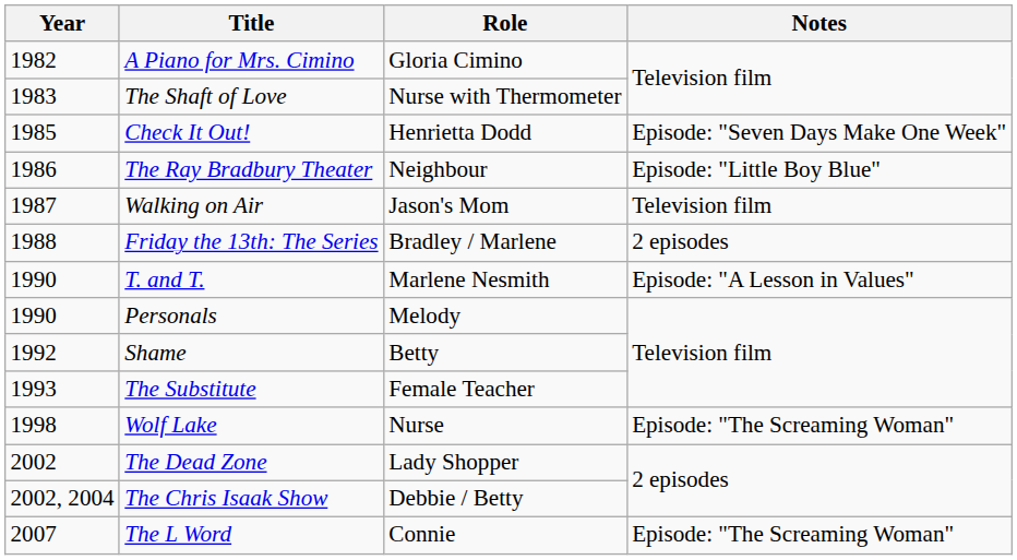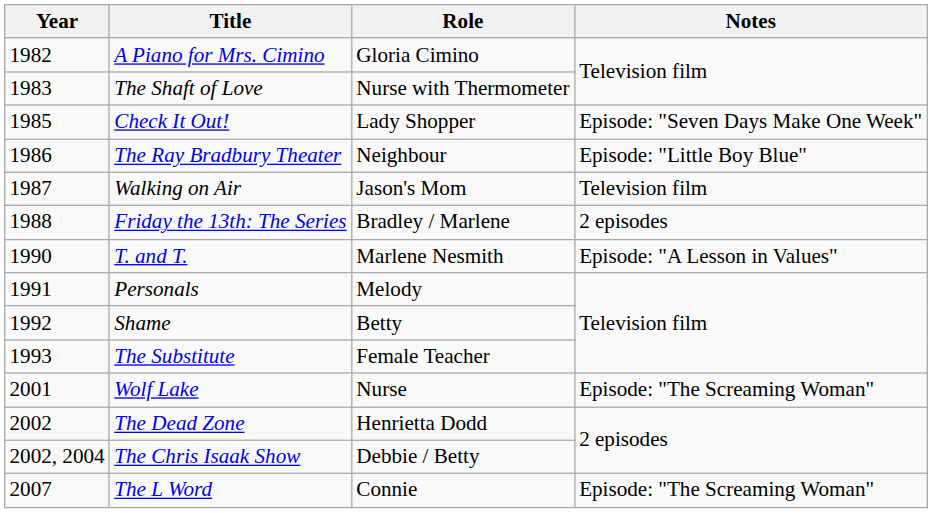 <table class="wikitable sortable">
 <tr>
 <th>Year</th>
 <th>Title</th>
 <th>Role</th>
 <th class="unsortable">Notes</th>
 </tr>
 <tr>
 <td>1982</td>
 <td data-sort-value="Piano for Mrs. Cimino, A"><em><a href='#'>A Piano for Mrs. Cimino</a></em></td>
 <td>Gloria Cimino</td>
 <td rowspan="2">Television film</td>
 </tr>
 <tr>
 <td>1983</td>
 <td data-sort-value="Shaft of Love, The"><em>The Shaft of Love</em></td>
 <td>Nurse with Thermometer</td>
 </tr>
 <tr>
 <td>1985</td>
 <td><a href='#'><em>Check It Out!</em></a></td>
-<td>Henrietta Dodd</td>
+<td>Lady Shopper</td>
 <td>Episode: "Seven Days Make One Week"</td>
 </tr>
 <tr>
 <td>1986</td>
 <td data-sort-value="Ray Bradbury Theater, The"><em><a href='#'>The Ray Bradbury Theater</a></em></td>
 <td>Neighbour</td>
 <td>Episode: "Little Boy Blue"</td>
 </tr>
 <tr>
 <td>1987</td>
 <td><em>Walking on Air</em></td>
 <td>Jason's Mom</td>
 <td>Television film</td>
 </tr>
 <tr>
 <td>1988</td>
 <td><em><a href='#'>Friday the 13th: The Series</a></em></td>
 <td>Bradley / Marlene</td>
 <td>2 episodes</td>
 </tr>
 <tr>
 <td>1990</td>
 <td><em><a href='#'>T. and T.</a></em></td>
 <td>Marlene Nesmith</td>
 <td>Episode: "A Lesson in Values"</td>
 </tr>
 <tr>
-<td>1990</td>
+<td>1991</td>
 <td><em>Personals</em></td>
 <td>Melody</td>
 <td rowspan="3">Television film</td>
 </tr>
 <tr>
 <td>1992</td>
 <td><em>Shame</em></td>
 <td>Betty</td>
 </tr>
 <tr>
 <td>1993</td>
 <td data-sort-value="Substitute, The"><a href='#'><em>The Substitute</em></a></td>
 <td>Female Teacher</td>
 </tr>
 <tr>
-<td>1998</td>
+<td>2001</td>
 <td><em><a href='#'>Wolf Lake</a></em></td>
 <td>Nurse</td>
 <td>Episode: "The Screaming Woman"</td>
 </tr>
 <tr>
 <td>2002</td>
 <td data-sort-value="Dead Zone, The"><a href='#'><em>The Dead Zone</em></a></td>
-<td>Lady Shopper</td>
+<td>Henrietta Dodd</td>
 <td rowspan="2">2 episodes</td>
 </tr>
 <tr>
 <td>2002, 2004</td>
 <td data-sort-value="Chris Isaak Show, The"><em><a href='#'>The Chris Isaak Show</a></em></td>
 <td>Debbie / Betty</td>
 </tr>
 <tr>
 <td>2007</td>
 <td data-sort-value="L Word, The"><em><a href='#'>The L Word</a></em></td>
 <td>Connie</td>
 <td>Episode: "The Screaming Woman"</td>
 </tr>
 </table>
